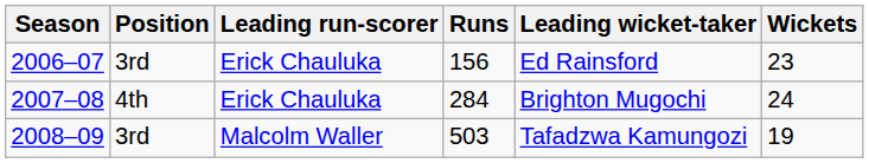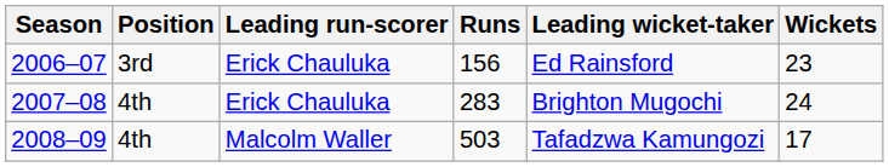 <table class="wikitable sortable">
 <tr>
 <th>Season</th>
 <th>Position</th>
 <th>Leading run-scorer</th>
 <th>Runs</th>
 <th>Leading wicket-taker</th>
 <th>Wickets</th>
 </tr>
 <tr>
 <td><a href='#'>2006–07</a></td>
 <td>3rd</td>
 <td><a href='#'>Erick Chauluka</a></td>
 <td>156</td>
 <td><a href='#'>Ed Rainsford</a></td>
 <td>23</td>
 </tr>
 <tr>
 <td><a href='#'>2007–08</a></td>
 <td>4th</td>
 <td><a href='#'>Erick Chauluka</a></td>
-<td>284</td>
+<td>283</td>
 <td><a href='#'>Brighton Mugochi</a></td>
 <td>24</td>
 </tr>
 <tr>
 <td><a href='#'>2008–09</a></td>
-<td>3rd</td>
+<td>4th</td>
 <td><a href='#'>Malcolm Waller</a></td>
 <td>503</td>
 <td><a href='#'>Tafadzwa Kamungozi</a></td>
-<td>19</td>
+<td>17</td>
 </tr>
 </table>
